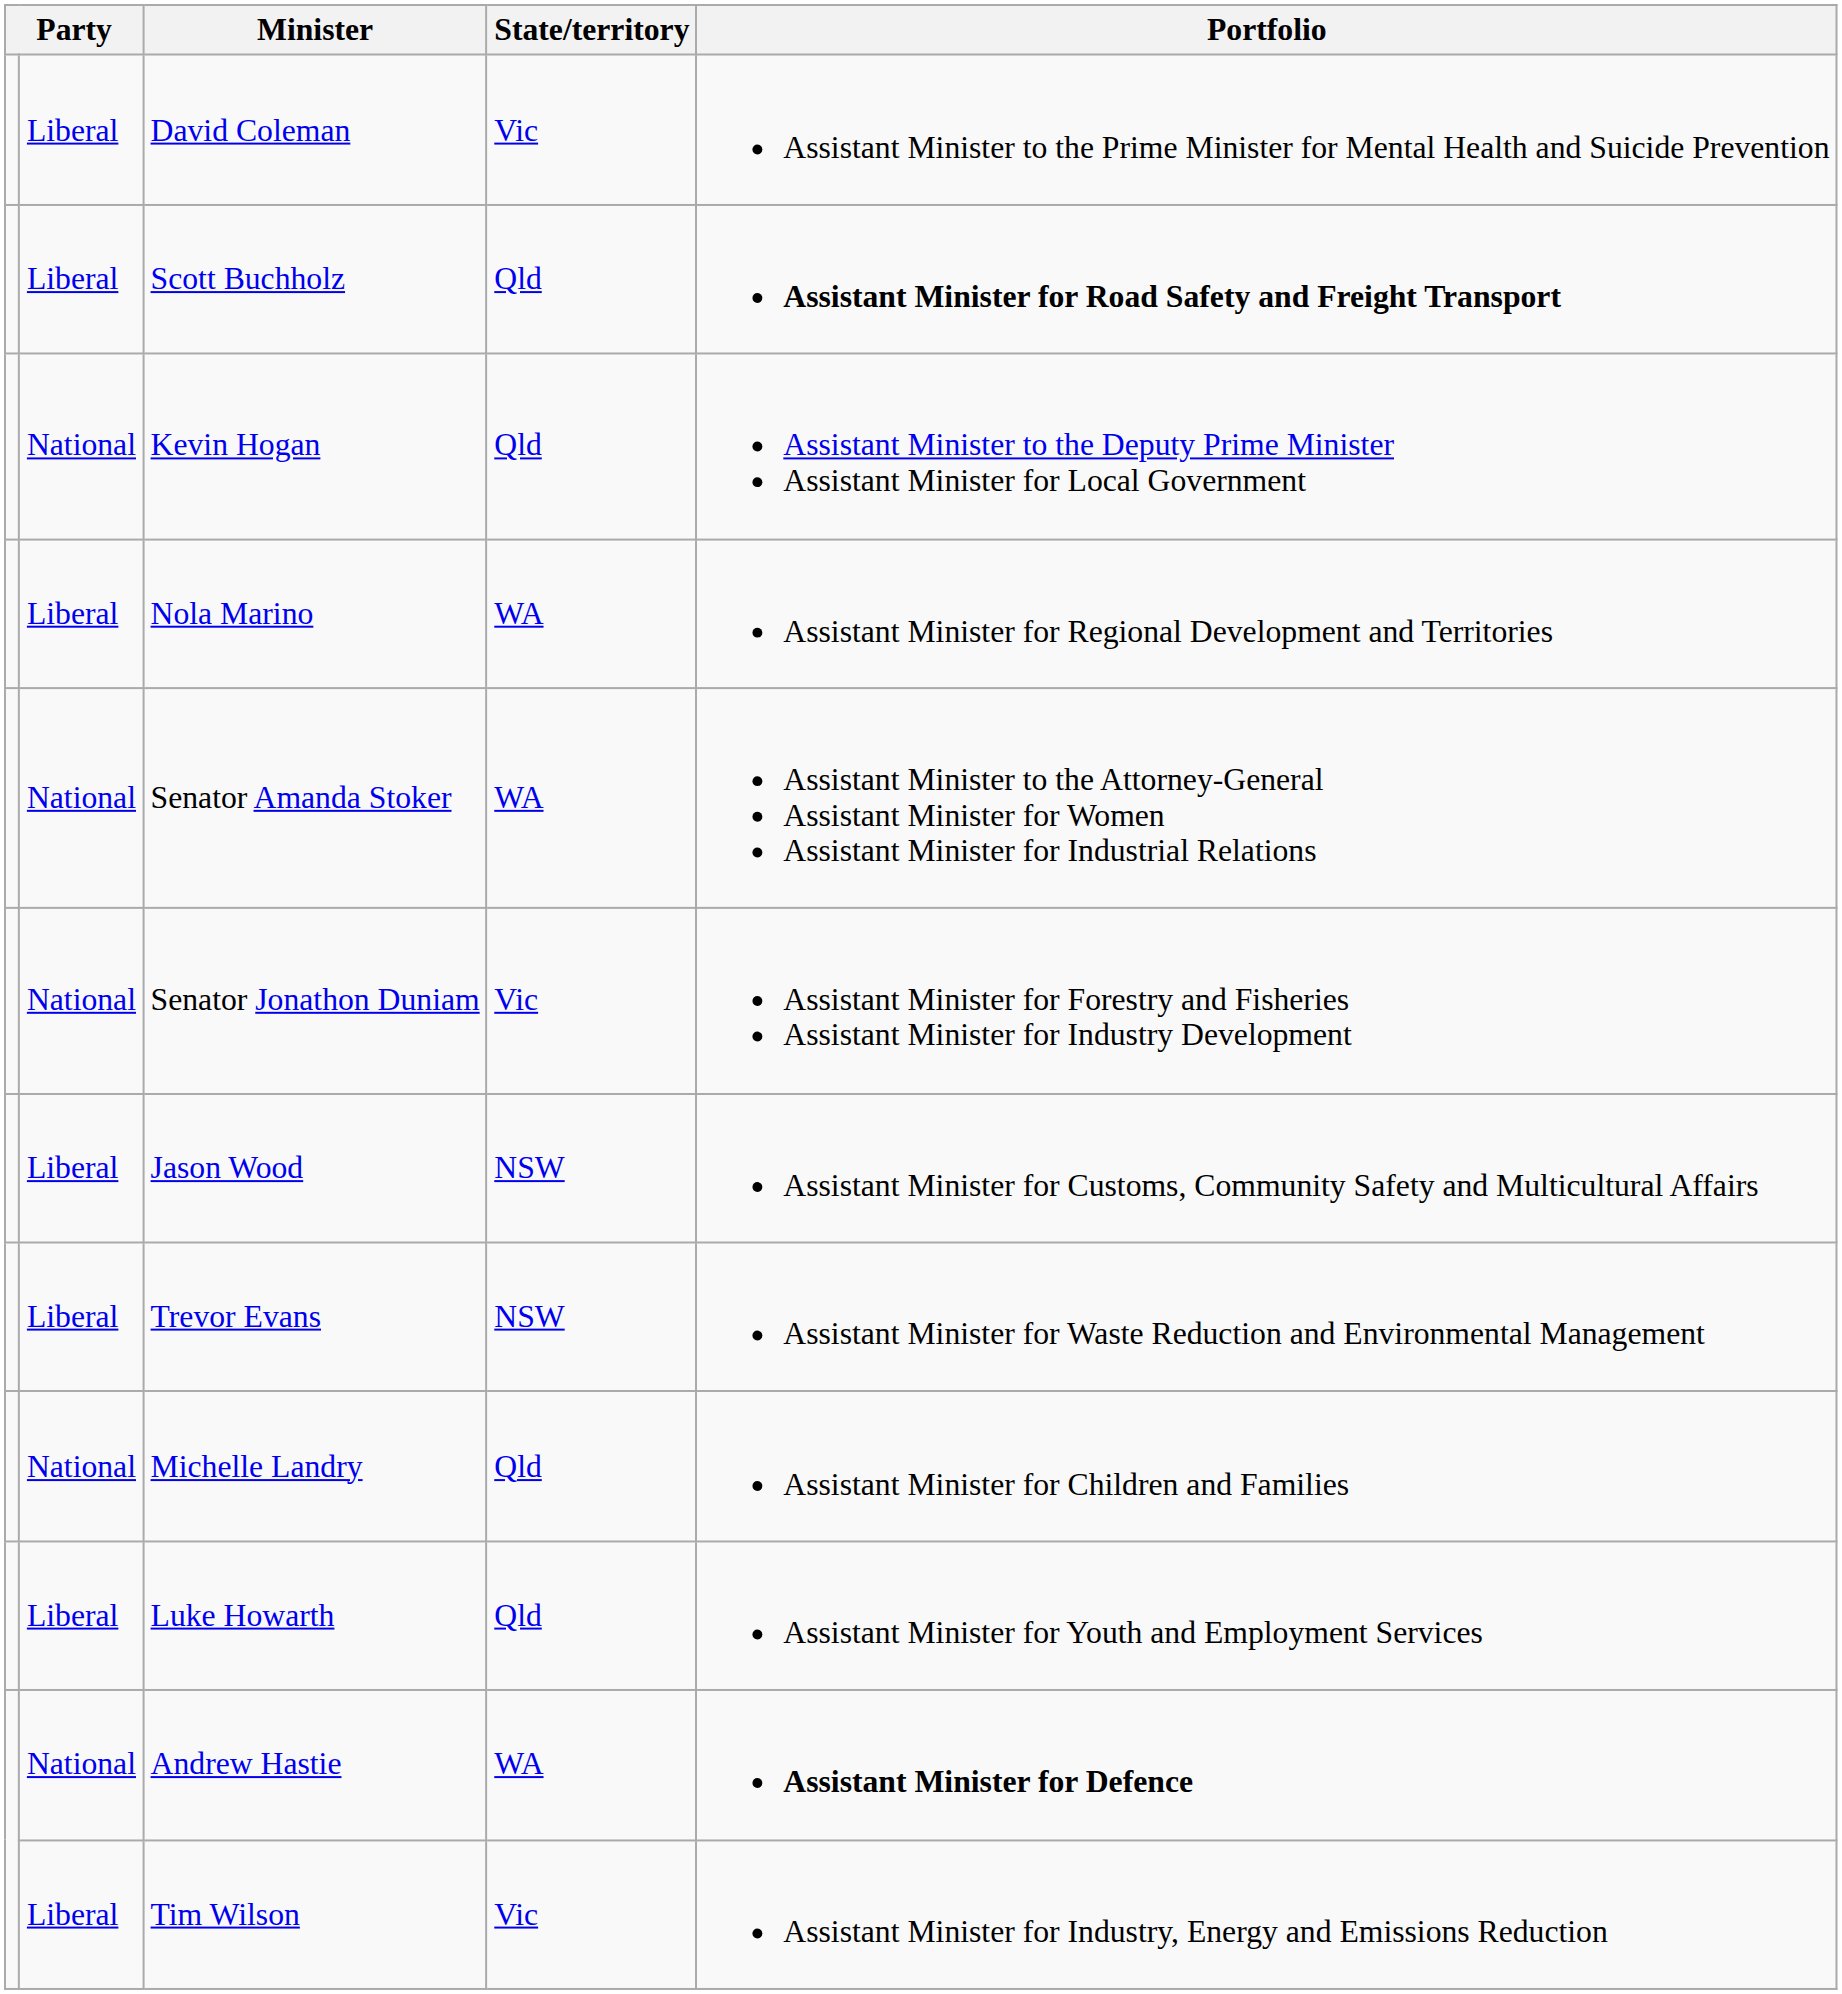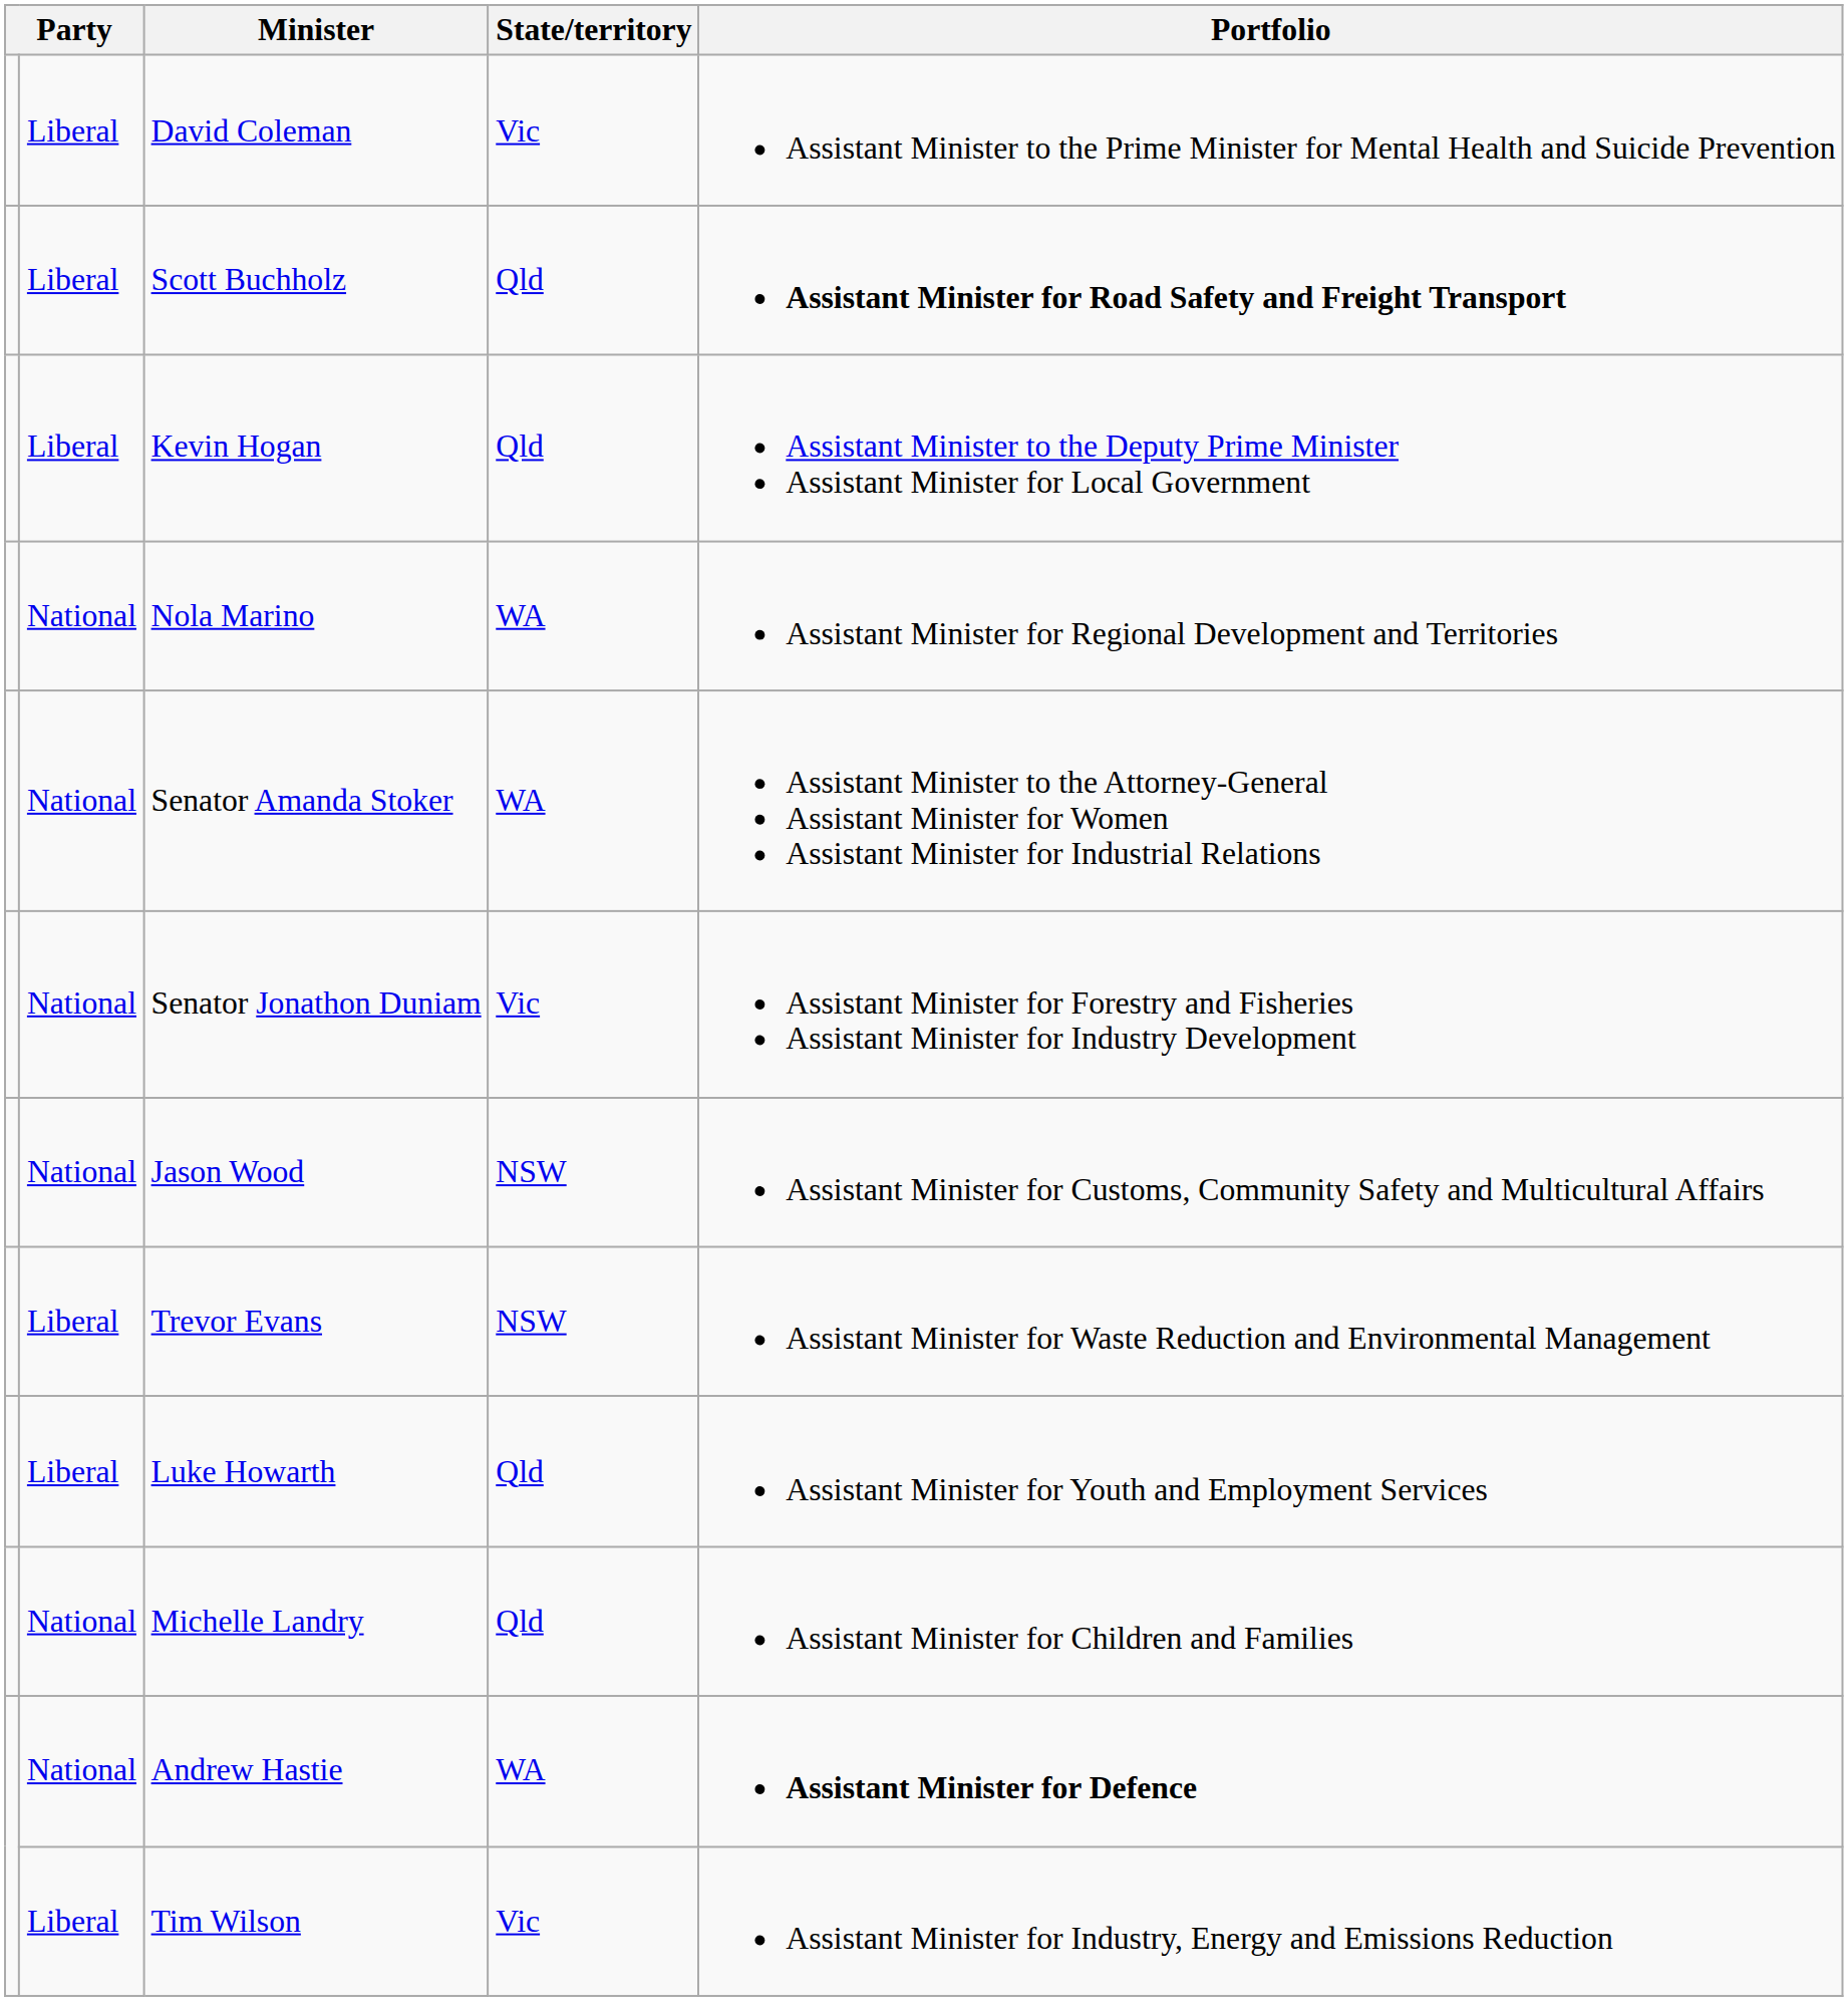 <table class="wikitable sortable">
 <tr>
 <th colspan="2">Party</th>
 <th>Minister</th>
 <th>State/territory</th>
 <th>Portfolio</th>
 </tr>
 <tr>
 <td></td>
 <td><a href='#'>Liberal</a></td>
 <td><a href='#'>David Coleman</a> </td>
 <td><a href='#'>Vic</a></td>
 <td><br><ul><li>Assistant Minister to the Prime Minister for Mental Health and Suicide Prevention</li></ul></td>
 </tr>
 <tr>
 <td></td>
 <td><a href='#'>Liberal</a> </td>
 <td><a href='#'>Scott Buchholz</a> </td>
 <td><a href='#'>Qld</a></td>
 <td><strong><br><ul><li>Assistant Minister for Road Safety and Freight Transport</li></ul></strong></td>
 </tr>
 <tr>
 <td></td>
-<td><a href='#'>National</a></td>
+<td><a href='#'>Liberal</a></td>
 <td><a href='#'>Kevin Hogan</a> </td>
 <td><a href='#'>Qld</a></td>
 <td><br><ul><li><a href='#'>Assistant Minister to the Deputy Prime Minister</a></li><li>Assistant Minister for Local Government</li></ul></td>
 </tr>
 <tr>
 <td></td>
-<td><a href='#'>Liberal</a></td>
+<td><a href='#'>National</a></td>
 <td><a href='#'>Nola Marino</a> </td>
 <td><a href='#'>WA</a></td>
 <td><br><ul><li>Assistant Minister for Regional Development and Territories</li></ul></td>
 </tr>
 <tr>
 <td></td>
 <td><a href='#'>National</a></td>
 <td>Senator <a href='#'>Amanda Stoker</a></td>
 <td><a href='#'>WA</a></td>
 <td><br><ul><li>Assistant Minister to the Attorney-General</li><li>Assistant Minister for Women</li><li>Assistant Minister for Industrial Relations</li></ul></td>
 </tr>
 <tr>
 <td></td>
 <td><a href='#'>National</a> </td>
 <td>Senator <a href='#'>Jonathon Duniam</a></td>
 <td><a href='#'>Vic</a></td>
 <td><br><ul><li>Assistant Minister for Forestry and Fisheries</li><li>Assistant Minister for Industry Development</li></ul></td>
 </tr>
 <tr>
 <td></td>
-<td><a href='#'>Liberal</a></td>
+<td><a href='#'>National</a> </td>
 <td><a href='#'>Jason Wood</a> </td>
 <td><a href='#'>NSW</a></td>
 <td><br><ul><li>Assistant Minister for Customs, Community Safety and Multicultural Affairs</li></ul></td>
 </tr>
 <tr>
 <td></td>
 <td><a href='#'>Liberal</a> </td>
 <td><a href='#'>Trevor Evans</a> </td>
 <td><a href='#'>NSW</a></td>
 <td><br><ul><li>Assistant Minister for Waste Reduction and Environmental Management</li></ul></td>
 </tr>
 <tr>
 <td></td>
+<td><a href='#'>Liberal</a> </td>
+<td><a href='#'>Luke Howarth</a> </td>
+<td><a href='#'>Qld</a></td>
+<td><br><ul><li>Assistant Minister for Youth and Employment Services</li></ul></td>
+</tr>
+<tr>
+<td></td>
 <td><a href='#'>National</a> </td>
 <td><a href='#'>Michelle Landry</a> </td>
 <td><a href='#'>Qld</a></td>
 <td><br><ul><li>Assistant Minister for Children and Families</li></ul></td>
-</tr>
-<tr>
-<td></td>
-<td><a href='#'>Liberal</a> </td>
-<td><a href='#'>Luke Howarth</a> </td>
-<td><a href='#'>Qld</a></td>
-<td><br><ul><li>Assistant Minister for Youth and Employment Services</li></ul></td>
 </tr>
 <tr>
 <td rowspan="2" ></td>
 <td><a href='#'>National</a></td>
 <td><a href='#'>Andrew Hastie</a> </td>
 <td><a href='#'>WA</a></td>
 <td><strong><br><ul><li>Assistant Minister for Defence</li></ul></strong></td>
 </tr>
 <tr>
 <td><a href='#'>Liberal</a></td>
 <td><a href='#'>Tim Wilson</a> </td>
 <td><a href='#'>Vic</a></td>
 <td><br><ul><li>Assistant Minister for Industry, Energy and Emissions Reduction</li></ul></td>
 </tr>
 </table>
